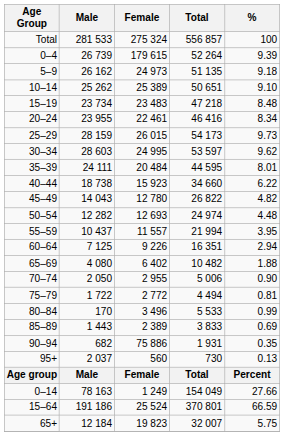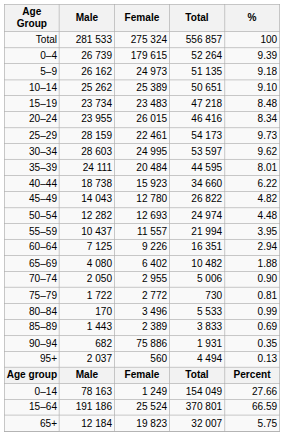 <table class="wikitable">
 <tr>
 <th width="80pt">Age Group</th>
 <th width="80pt">Male</th>
 <th width="80pt">Female</th>
 <th width="80pt">Total</th>
 <th width="80pt">%</th>
 </tr>
 <tr>
 <td align="right">Total</td>
 <td align="right">281 533</td>
 <td align="right">275 324</td>
 <td align="right">556 857</td>
 <td align="right">100</td>
 </tr>
 <tr>
 <td align="right">0–4</td>
 <td align="right">26 739</td>
 <td align="right">179 615</td>
 <td align="right">52 264</td>
 <td align="right">9.39</td>
 </tr>
 <tr>
 <td align="right">5–9</td>
 <td align="right">26 162</td>
 <td align="right">24 973</td>
 <td align="right">51 135</td>
 <td align="right">9.18</td>
 </tr>
 <tr>
 <td align="right">10–14</td>
 <td align="right">25 262</td>
 <td align="right">25 389</td>
 <td align="right">50 651</td>
 <td align="right">9.10</td>
 </tr>
 <tr>
 <td align="right">15–19</td>
 <td align="right">23 734</td>
 <td align="right">23 483</td>
 <td align="right">47 218</td>
 <td align="right">8.48</td>
 </tr>
 <tr>
 <td align="right">20–24</td>
 <td align="right">23 955</td>
-<td align="right">22 461</td>
+<td align="right">26 015</td>
 <td align="right">46 416</td>
 <td align="right">8.34</td>
 </tr>
 <tr>
 <td align="right">25–29</td>
 <td align="right">28 159</td>
-<td align="right">26 015</td>
+<td align="right">22 461</td>
 <td align="right">54 173</td>
 <td align="right">9.73</td>
 </tr>
 <tr>
 <td align="right">30–34</td>
 <td align="right">28 603</td>
 <td align="right">24 995</td>
 <td align="right">53 597</td>
 <td align="right">9.62</td>
 </tr>
 <tr>
 <td align="right">35–39</td>
 <td align="right">24 111</td>
 <td align="right">20 484</td>
 <td align="right">44 595</td>
 <td align="right">8.01</td>
 </tr>
 <tr>
 <td align="right">40–44</td>
 <td align="right">18 738</td>
 <td align="right">15 923</td>
 <td align="right">34 660</td>
 <td align="right">6.22</td>
 </tr>
 <tr>
 <td align="right">45–49</td>
 <td align="right">14 043</td>
 <td align="right">12 780</td>
 <td align="right">26 822</td>
 <td align="right">4.82</td>
 </tr>
 <tr>
 <td align="right">50–54</td>
 <td align="right">12 282</td>
 <td align="right">12 693</td>
 <td align="right">24 974</td>
 <td align="right">4.48</td>
 </tr>
 <tr>
 <td align="right">55–59</td>
 <td align="right">10 437</td>
 <td align="right">11 557</td>
 <td align="right">21 994</td>
 <td align="right">3.95</td>
 </tr>
 <tr>
 <td align="right">60–64</td>
 <td align="right">7 125</td>
 <td align="right">9 226</td>
 <td align="right">16 351</td>
 <td align="right">2.94</td>
 </tr>
 <tr>
 <td align="right">65–69</td>
 <td align="right">4 080</td>
 <td align="right">6 402</td>
 <td align="right">10 482</td>
 <td align="right">1.88</td>
 </tr>
 <tr>
 <td align="right">70–74</td>
 <td align="right">2 050</td>
 <td align="right">2 955</td>
 <td align="right">5 006</td>
 <td align="right">0.90</td>
 </tr>
 <tr>
 <td align="right">75–79</td>
 <td align="right">1 722</td>
 <td align="right">2 772</td>
-<td align="right">4 494</td>
+<td align="right">730</td>
 <td align="right">0.81</td>
 </tr>
 <tr>
 <td align="right">80–84</td>
 <td align="right">170</td>
 <td align="right">3 496</td>
 <td align="right">5 533</td>
 <td align="right">0.99</td>
 </tr>
 <tr>
 <td align="right">85–89</td>
 <td align="right">1 443</td>
 <td align="right">2 389</td>
 <td align="right">3 833</td>
 <td align="right">0.69</td>
 </tr>
 <tr>
 <td align="right">90–94</td>
 <td align="right">682</td>
 <td align="right">75 886</td>
 <td align="right">1 931</td>
 <td align="right">0.35</td>
 </tr>
 <tr>
 <td align="right">95+</td>
 <td align="right">2 037</td>
 <td align="right">560</td>
-<td align="right">730</td>
+<td align="right">4 494</td>
 <td align="right">0.13</td>
 </tr>
 <tr>
 <th width="50">Age group</th>
 <th width="80pt">Male</th>
 <th width="80">Female</th>
 <th width="80">Total</th>
 <th width="50">Percent</th>
 </tr>
 <tr>
 <td align="right">0–14</td>
 <td align="right">78 163</td>
 <td align="right">1 249</td>
 <td align="right">154 049</td>
 <td align="right">27.66</td>
 </tr>
 <tr>
 <td align="right">15–64</td>
 <td align="right">191 186</td>
 <td align="right">25 524</td>
 <td align="right">370 801</td>
 <td align="right">66.59</td>
 </tr>
 <tr>
 <td align="right">65+</td>
 <td align="right">12 184</td>
 <td align="right">19 823</td>
 <td align="right">32 007</td>
 <td align="right">5.75</td>
 </tr>
 <tr>
 </tr>
 </table>
